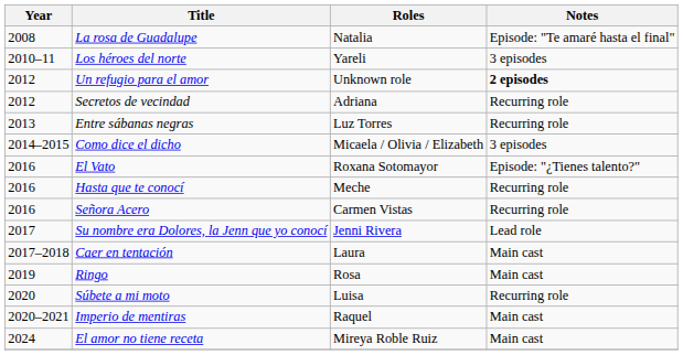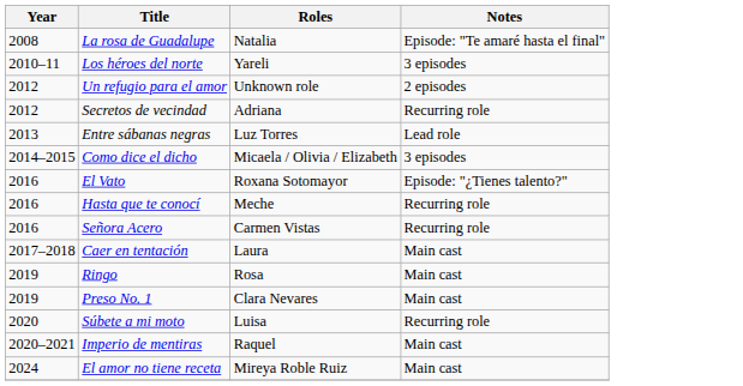 <table class="wikitable sortable">
 <tr>
 <th>Year</th>
 <th>Title</th>
 <th>Roles</th>
 <th>Notes</th>
 </tr>
 <tr>
 <td>2008</td>
 <td><em><a href='#'>La rosa de Guadalupe</a></em></td>
 <td>Natalia</td>
 <td>Episode: "Te amaré hasta el final"</td>
 </tr>
 <tr>
 <td>2010–11</td>
 <td><em><a href='#'>Los héroes del norte</a></em></td>
 <td>Yareli</td>
 <td>3 episodes</td>
 </tr>
 <tr>
 <td>2012</td>
 <td><em><a href='#'>Un refugio para el amor</a></em></td>
 <td>Unknown role</td>
-<td><strong>2 episodes</strong></td>
+<td>2 episodes</td>
 </tr>
 <tr>
 <td>2012</td>
 <td><em>Secretos de vecindad</em></td>
 <td>Adriana</td>
 <td>Recurring role</td>
 </tr>
 <tr>
 <td>2013</td>
 <td><em>Entre sábanas negras</em></td>
 <td>Luz Torres</td>
-<td>Recurring role</td>
+<td>Lead role</td>
 </tr>
 <tr>
 <td>2014–2015</td>
 <td><em><a href='#'>Como dice el dicho</a></em></td>
 <td>Micaela / Olivia / Elizabeth</td>
 <td>3 episodes</td>
 </tr>
 <tr>
 <td>2016</td>
 <td><em><a href='#'>El Vato</a></em></td>
 <td>Roxana Sotomayor</td>
 <td>Episode: "¿Tienes talento?"</td>
 </tr>
 <tr>
 <td>2016</td>
 <td><em><a href='#'>Hasta que te conocí</a></em></td>
 <td>Meche</td>
 <td>Recurring role</td>
 </tr>
 <tr>
 <td>2016</td>
 <td><em><a href='#'>Señora Acero</a></em></td>
 <td>Carmen Vistas</td>
 <td>Recurring role</td>
 </tr>
 <tr>
-<td>2017</td>
-<td><em><a href='#'>Su nombre era Dolores, la Jenn que yo conocí</a></em></td>
-<td><a href='#'>Jenni Rivera</a></td>
-<td>Lead role</td>
-</tr>
-<tr>
 <td>2017–2018</td>
 <td><em><a href='#'>Caer en tentación</a></em></td>
 <td>Laura</td>
 <td>Main cast</td>
 </tr>
 <tr>
 <td>2019</td>
 <td><em><a href='#'>Ringo</a></em></td>
 <td>Rosa</td>
+<td>Main cast</td>
+</tr>
+<tr>
+<td>2019</td>
+<td><em><a href='#'>Preso No. 1</a></em></td>
+<td>Clara Nevares</td>
 <td>Main cast</td>
 </tr>
 <tr>
 <td>2020</td>
 <td><em><a href='#'>Súbete a mi moto</a></em></td>
 <td>Luisa</td>
 <td>Recurring role</td>
 </tr>
 <tr>
 <td>2020–2021</td>
 <td><em><a href='#'>Imperio de mentiras</a></em></td>
 <td>Raquel</td>
 <td>Main cast</td>
 </tr>
 <tr>
 <td>2024</td>
 <td><em><a href='#'>El amor no tiene receta</a></em></td>
 <td>Mireya Roble Ruiz</td>
 <td>Main cast</td>
 </tr>
 <tr>
 </tr>
 </table>
